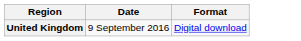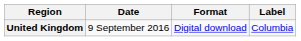 <table class="wikitable plainrowheaders unsortable">
 <tr>
 <th>Region</th>
 <th>Date</th>
 <th>Format</th>
+<th>Label</th>
 </tr>
 <tr>
 <th scope="row">United Kingdom</th>
 <td>9 September 2016</td>
 <td><a href='#'>Digital download</a></td>
+<td><a href='#'>Columbia</a></td>
 </tr>
 </table>
